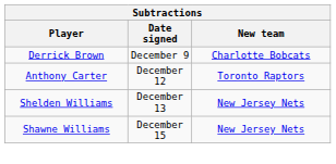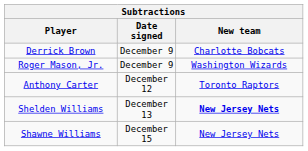 <table class="wikitable" style="text-align:center">
 <tr>
 <th colspan=3>Subtractions</th>
 </tr>
 <tr>
 <th style="width:160px">Player</th>
 <th style="width:80px">Date signed</th>
 <th style="width:180px">New team</th>
 </tr>
 <tr>
 <td><a href='#'>Derrick Brown</a></td>
 <td>December 9</td>
 <td><a href='#'>Charlotte Bobcats</a></td>
 </tr>
 <tr>
+<td><a href='#'>Roger Mason, Jr.</a></td>
+<td>December 9</td>
+<td><a href='#'>Washington Wizards</a></td>
+</tr>
+<tr>
 <td><a href='#'>Anthony Carter</a></td>
 <td>December 12</td>
 <td><a href='#'>Toronto Raptors</a></td>
 </tr>
 <tr>
 <td><a href='#'>Shelden Williams</a></td>
 <td>December 13</td>
-<td><a href='#'>New Jersey Nets</a></td>
+<td><strong><a href='#'>New Jersey Nets</a></strong></td>
 </tr>
 <tr>
 <td><a href='#'>Shawne Williams</a></td>
 <td>December 15</td>
 <td><a href='#'>New Jersey Nets</a></td>
 </tr>
 </table>
